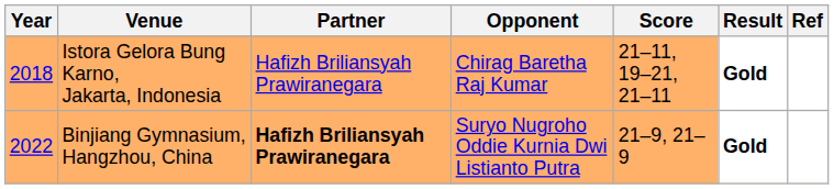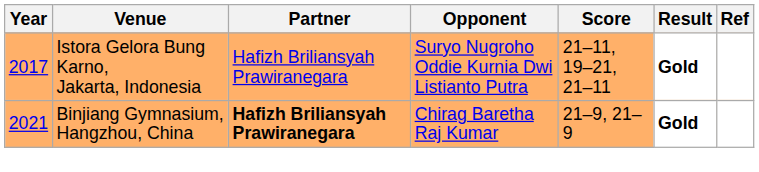 <table class="sortable wikitable" style="font-size: 90%;">
 <tr>
 <th>Year</th>
 <th>Venue</th>
 <th>Partner</th>
 <th>Opponent</th>
 <th>Score</th>
 <th>Result</th>
 <th>Ref</th>
 </tr>
 <tr style="background:#FFB069">
-<td align="center"><a href='#'>2018</a></td>
+<td align="center"><a href='#'>2017</a></td>
 <td align="left">Istora Gelora Bung Karno,<br>Jakarta, Indonesia</td>
 <td align="left"> <a href='#'>Hafizh Briliansyah Prawiranegara</a></td>
-<td align="left"> <a href='#'>Chirag Baretha</a><br> <a href='#'>Raj Kumar</a></td>
+<td align="left"> <a href='#'>Suryo Nugroho</a><br> <a href='#'>Oddie Kurnia Dwi Listianto Putra</a></td>
 <td align="left">21–11, 19–21, 21–11</td>
 <td style="text-align:left; background:white"> <strong>Gold</strong></td>
 <td style="text-align:center; background:white"></td>
 </tr>
 <tr style="background:#FFB069">
-<td align="center"><a href='#'>2022</a></td>
+<td align="center"><a href='#'>2021</a></td>
 <td align="left">Binjiang Gymnasium, Hangzhou, China</td>
 <td align="left"><strong> Hafizh Briliansyah Prawiranegara</strong></td>
-<td align="left"> <a href='#'>Suryo Nugroho</a><br> <a href='#'>Oddie Kurnia Dwi Listianto Putra</a></td>
+<td align="left"> <a href='#'>Chirag Baretha</a><br> <a href='#'>Raj Kumar</a></td>
 <td align="left">21–9, 21–9</td>
 <td style="text-align:left; background:white"> <strong>Gold</strong></td>
 <td style="text-align:center; background:white"></td>
 </tr>
 </table>
